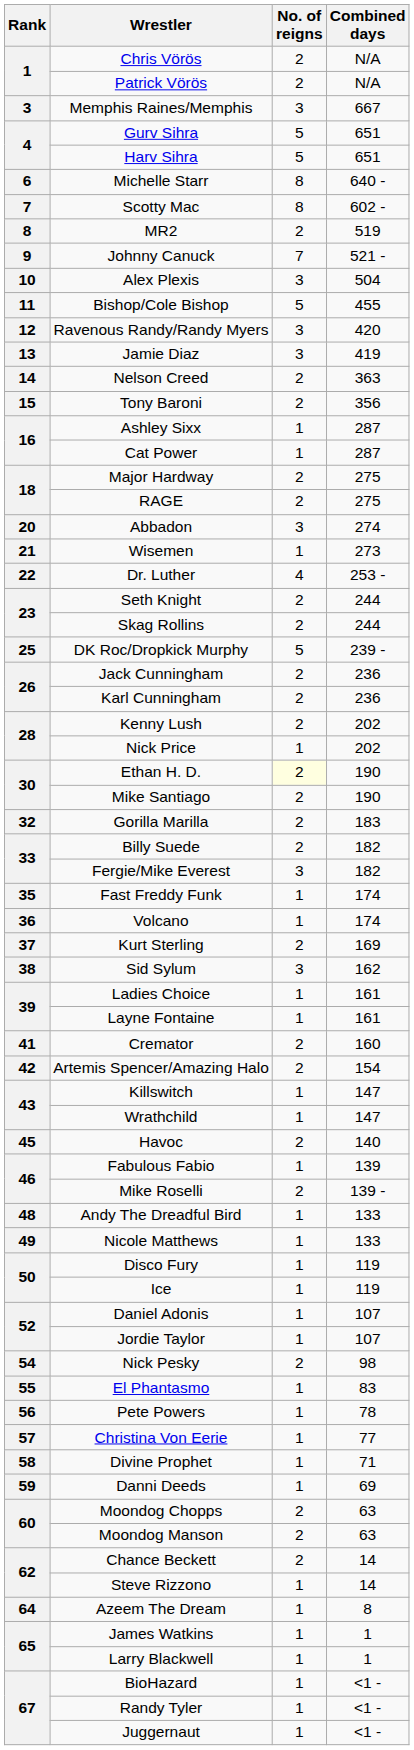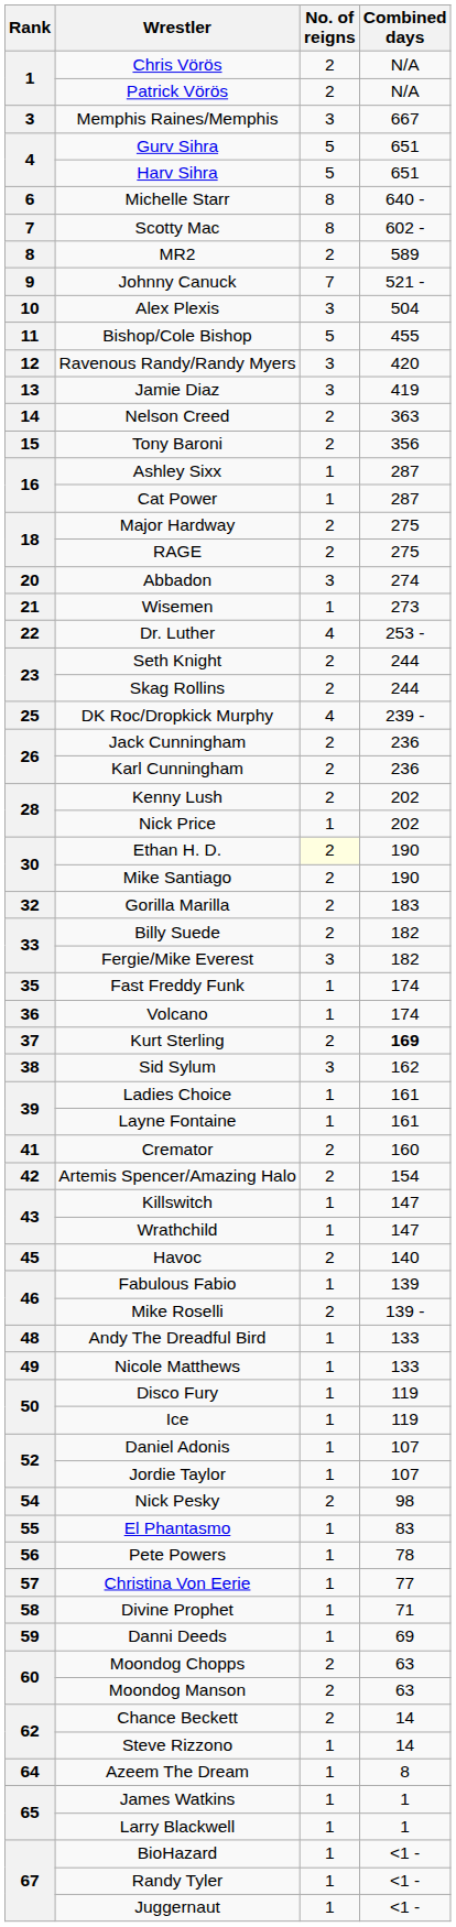 <table class="wikitable sortable" style="text-align: center">
 <tr>
 <th>Rank</th>
 <th>Wrestler</th>
 <th data-sort-type="number">No. of<br>reigns</th>
 <th data-sort-type="number">Combined<br>days</th>
 </tr>
 <tr>
 <th rowspan=2>1</th>
 <td><a href='#'>Chris Vörös</a></td>
 <td>2</td>
 <td>N/A</td>
 </tr>
 <tr>
 <td><a href='#'>Patrick Vörös</a></td>
 <td>2</td>
 <td>N/A</td>
 </tr>
 <tr>
 <th>3</th>
 <td>Memphis Raines/Memphis</td>
 <td>3</td>
 <td>667</td>
 </tr>
 <tr>
 <th rowspan=2>4</th>
 <td><a href='#'>Gurv Sihra</a></td>
 <td>5</td>
 <td>651</td>
 </tr>
 <tr>
 <td><a href='#'>Harv Sihra</a></td>
 <td>5</td>
 <td>651</td>
 </tr>
 <tr>
 <th>6</th>
 <td>Michelle Starr</td>
 <td>8</td>
 <td>640 -</td>
 </tr>
 <tr>
 <th>7</th>
 <td>Scotty Mac</td>
 <td>8</td>
 <td>602 -</td>
 </tr>
 <tr>
 <th>8</th>
 <td>MR2</td>
 <td>2</td>
-<td>519</td>
+<td>589</td>
 </tr>
 <tr>
 <th>9</th>
 <td>Johnny Canuck</td>
 <td>7</td>
 <td>521 -</td>
 </tr>
 <tr>
 <th>10</th>
 <td>Alex Plexis</td>
 <td>3</td>
 <td>504</td>
 </tr>
 <tr>
 <th>11</th>
 <td>Bishop/Cole Bishop</td>
 <td>5</td>
 <td>455</td>
 </tr>
 <tr>
 <th>12</th>
 <td>Ravenous Randy/Randy Myers</td>
 <td>3</td>
 <td>420</td>
 </tr>
 <tr>
 <th>13</th>
 <td>Jamie Diaz</td>
 <td>3</td>
 <td>419</td>
 </tr>
 <tr>
 <th>14</th>
 <td>Nelson Creed</td>
 <td>2</td>
 <td>363</td>
 </tr>
 <tr>
 <th>15</th>
 <td>Tony Baroni</td>
 <td>2</td>
 <td>356</td>
 </tr>
 <tr>
 <th rowspan=2>16</th>
 <td>Ashley Sixx</td>
 <td>1</td>
 <td>287</td>
 </tr>
 <tr>
 <td>Cat Power</td>
 <td>1</td>
 <td>287</td>
 </tr>
 <tr>
 <th rowspan=2>18</th>
 <td>Major Hardway</td>
 <td>2</td>
 <td>275</td>
 </tr>
 <tr>
 <td>RAGE</td>
 <td>2</td>
 <td>275</td>
 </tr>
 <tr>
 <th>20</th>
 <td>Abbadon</td>
 <td>3</td>
 <td>274</td>
 </tr>
 <tr>
 <th>21</th>
 <td>Wisemen</td>
 <td>1</td>
 <td>273</td>
 </tr>
 <tr>
 <th>22</th>
 <td>Dr. Luther</td>
 <td>4</td>
 <td>253 -</td>
 </tr>
 <tr>
 <th rowspan=2>23</th>
 <td>Seth Knight</td>
 <td>2</td>
 <td>244</td>
 </tr>
 <tr>
 <td>Skag Rollins</td>
 <td>2</td>
 <td>244</td>
 </tr>
 <tr>
 <th>25</th>
 <td>DK Roc/Dropkick Murphy</td>
-<td>5</td>
+<td>4</td>
 <td>239 -</td>
 </tr>
 <tr>
 <th rowspan=2>26</th>
 <td>Jack Cunningham</td>
 <td>2</td>
 <td>236</td>
 </tr>
 <tr>
 <td>Karl Cunningham</td>
 <td>2</td>
 <td>236</td>
 </tr>
 <tr>
 <th rowspan=2>28</th>
 <td>Kenny Lush</td>
 <td>2</td>
 <td>202</td>
 </tr>
 <tr>
 <td>Nick Price</td>
 <td>1</td>
 <td>202</td>
 </tr>
 <tr>
 <th rowspan=2>30</th>
 <td>Ethan H. D.</td>
 <td style="background: lightyellow;">2</td>
 <td>190</td>
 </tr>
 <tr>
 <td>Mike Santiago</td>
 <td>2</td>
 <td>190</td>
 </tr>
 <tr>
 <th>32</th>
 <td>Gorilla Marilla</td>
 <td>2</td>
 <td>183</td>
 </tr>
 <tr>
 <th rowspan=2>33</th>
 <td>Billy Suede</td>
 <td>2</td>
 <td>182</td>
 </tr>
 <tr>
 <td>Fergie/Mike Everest</td>
 <td>3</td>
 <td>182</td>
 </tr>
 <tr>
 <th>35</th>
 <td>Fast Freddy Funk</td>
 <td>1</td>
 <td>174</td>
 </tr>
 <tr>
 <th>36</th>
 <td>Volcano</td>
 <td>1</td>
 <td>174</td>
 </tr>
 <tr>
 <th>37</th>
 <td>Kurt Sterling</td>
 <td>2</td>
-<td>169</td>
+<td><strong>169</strong></td>
 </tr>
 <tr>
 <th>38</th>
 <td>Sid Sylum</td>
 <td>3</td>
 <td>162</td>
 </tr>
 <tr>
 <th rowspan=2>39</th>
 <td>Ladies Choice</td>
 <td>1</td>
 <td>161</td>
 </tr>
 <tr>
 <td>Layne Fontaine</td>
 <td>1</td>
 <td>161</td>
 </tr>
 <tr>
 <th>41</th>
 <td>Cremator</td>
 <td>2</td>
 <td>160</td>
 </tr>
 <tr>
 <th>42</th>
 <td>Artemis Spencer/Amazing Halo</td>
 <td>2</td>
 <td>154</td>
 </tr>
 <tr>
 <th rowspan=2>43</th>
 <td>Killswitch</td>
 <td>1</td>
 <td>147</td>
 </tr>
 <tr>
 <td>Wrathchild</td>
 <td>1</td>
 <td>147</td>
 </tr>
 <tr>
 <th>45</th>
 <td>Havoc</td>
 <td>2</td>
 <td>140</td>
 </tr>
 <tr>
 <th rowspan=2>46</th>
 <td>Fabulous Fabio</td>
 <td>1</td>
 <td>139</td>
 </tr>
 <tr>
 <td>Mike Roselli</td>
 <td>2</td>
 <td>139 -</td>
 </tr>
 <tr>
 <th>48</th>
 <td>Andy The Dreadful Bird</td>
 <td>1</td>
 <td>133</td>
 </tr>
 <tr>
 <th>49</th>
 <td>Nicole Matthews</td>
 <td>1</td>
 <td>133</td>
 </tr>
 <tr>
 <th rowspan=2>50</th>
 <td>Disco Fury</td>
 <td>1</td>
 <td>119</td>
 </tr>
 <tr>
 <td>Ice</td>
 <td>1</td>
 <td>119</td>
 </tr>
 <tr>
 <th rowspan=2>52</th>
 <td>Daniel Adonis</td>
 <td>1</td>
 <td>107</td>
 </tr>
 <tr>
 <td>Jordie Taylor</td>
 <td>1</td>
 <td>107</td>
 </tr>
 <tr>
 <th>54</th>
 <td>Nick Pesky</td>
 <td>2</td>
 <td>98</td>
 </tr>
 <tr>
 <th>55</th>
 <td><a href='#'>El Phantasmo</a></td>
 <td>1</td>
 <td>83</td>
 </tr>
 <tr>
 <th>56</th>
 <td>Pete Powers</td>
 <td>1</td>
 <td>78</td>
 </tr>
 <tr>
 <th>57</th>
 <td><a href='#'>Christina Von Eerie</a></td>
 <td>1</td>
 <td>77</td>
 </tr>
 <tr>
 <th>58</th>
 <td>Divine Prophet</td>
 <td>1</td>
 <td>71</td>
 </tr>
 <tr>
 <th>59</th>
 <td>Danni Deeds</td>
 <td>1</td>
 <td>69</td>
 </tr>
 <tr>
 <th rowspan=2>60</th>
 <td>Moondog Chopps</td>
 <td>2</td>
 <td>63</td>
 </tr>
 <tr>
 <td>Moondog Manson</td>
 <td>2</td>
 <td>63</td>
 </tr>
 <tr>
 <th rowspan=2>62</th>
 <td>Chance Beckett</td>
 <td>2</td>
 <td>14</td>
 </tr>
 <tr>
 <td>Steve Rizzono</td>
 <td>1</td>
 <td>14</td>
 </tr>
 <tr>
 <th>64</th>
 <td>Azeem The Dream</td>
 <td>1</td>
 <td>8</td>
 </tr>
 <tr>
 <th rowspan=2>65</th>
 <td>James Watkins</td>
 <td>1</td>
 <td>1</td>
 </tr>
 <tr>
 <td>Larry Blackwell</td>
 <td>1</td>
 <td>1</td>
 </tr>
 <tr>
 <th rowspan=3>67</th>
 <td>BioHazard</td>
 <td>1</td>
 <td><1 -</td>
 </tr>
 <tr>
 <td>Randy Tyler</td>
 <td>1</td>
 <td><1 -</td>
 </tr>
 <tr>
 <td>Juggernaut</td>
 <td>1</td>
 <td><1 -</td>
 </tr>
 </table>
